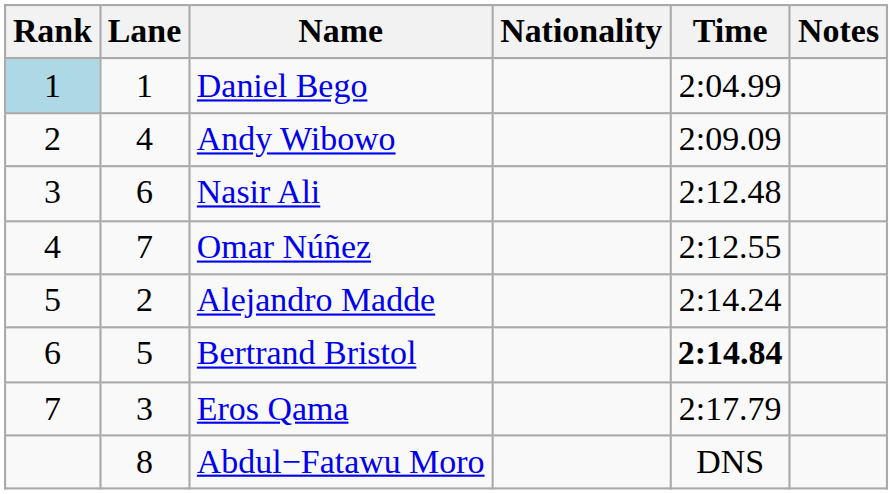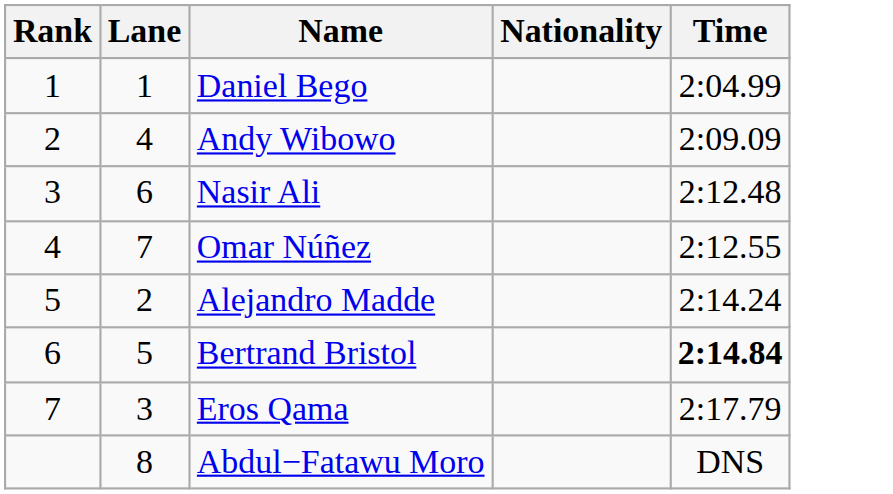 <table class="wikitable sortable" style="text-align:center">
 <tr>
 <th>Rank</th>
 <th>Lane</th>
 <th>Name</th>
 <th>Nationality</th>
 <th>Time</th>
-<th>Notes</th>
 </tr>
 <tr>
-<td style="background: lightblue;">1</td>
+<td>1</td>
 <td>1</td>
 <td align=left><a href='#'>Daniel Bego</a></td>
 <td align=left></td>
 <td>2:04.99</td>
-<td></td>
 </tr>
 <tr>
 <td>2</td>
 <td>4</td>
 <td align=left><a href='#'>Andy Wibowo</a></td>
 <td align=left></td>
 <td>2:09.09</td>
-<td></td>
 </tr>
 <tr>
 <td>3</td>
 <td>6</td>
 <td align=left><a href='#'>Nasir Ali</a></td>
 <td align=left></td>
 <td>2:12.48</td>
-<td></td>
 </tr>
 <tr>
 <td>4</td>
 <td>7</td>
 <td align=left><a href='#'>Omar Núñez</a></td>
 <td align=left></td>
 <td>2:12.55</td>
-<td></td>
 </tr>
 <tr>
 <td>5</td>
 <td>2</td>
 <td align=left><a href='#'>Alejandro Madde</a></td>
 <td align=left></td>
 <td>2:14.24</td>
-<td></td>
 </tr>
 <tr>
 <td>6</td>
 <td>5</td>
 <td align=left><a href='#'>Bertrand Bristol</a></td>
 <td align=left></td>
 <td><strong>2:14.84</strong></td>
-<td></td>
 </tr>
 <tr>
 <td>7</td>
 <td>3</td>
 <td align=left><a href='#'>Eros Qama</a></td>
 <td align=left></td>
 <td>2:17.79</td>
-<td></td>
 </tr>
 <tr>
 <td></td>
 <td>8</td>
 <td align=left><a href='#'>Abdul−Fatawu Moro</a></td>
 <td align=left></td>
 <td>DNS</td>
-<td></td>
 </tr>
 </table>
